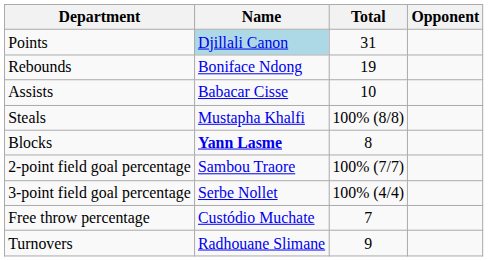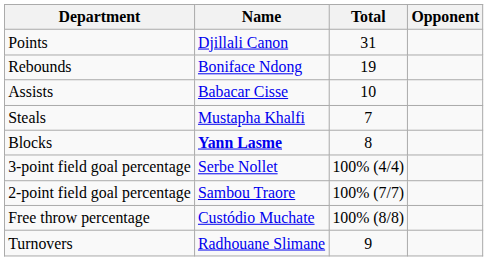 <table class=wikitable>
 <tr>
 <th>Department</th>
 <th>Name</th>
 <th>Total</th>
 <th>Opponent</th>
 </tr>
 <tr>
 <td>Points</td>
-<td style="background: lightblue;"> <a href='#'>Djillali Canon</a></td>
+<td> <a href='#'>Djillali Canon</a></td>
 <td align=center>31</td>
 <td></td>
 </tr>
 <tr>
 <td>Rebounds</td>
 <td> <a href='#'>Boniface Ndong</a></td>
 <td align=center>19</td>
 <td></td>
 </tr>
 <tr>
 <td>Assists</td>
 <td> <a href='#'>Babacar Cisse</a></td>
 <td align=center>10</td>
 <td></td>
 </tr>
 <tr>
 <td>Steals</td>
 <td> <a href='#'>Mustapha Khalfi</a></td>
-<td align=center>100% (8/8)</td>
+<td align=center>7</td>
 <td></td>
 </tr>
 <tr>
 <td>Blocks</td>
 <td><strong> <a href='#'>Yann Lasme</a></strong></td>
 <td align=center>8</td>
 <td></td>
 </tr>
 <tr>
+<td>3-point field goal percentage</td>
+<td> <a href='#'>Serbe Nollet</a></td>
+<td align=center>100% (4/4)</td>
+<td></td>
+</tr>
+<tr>
 <td>2-point field goal percentage</td>
 <td> <a href='#'>Sambou Traore</a></td>
 <td align=center>100% (7/7)</td>
 <td></td>
 </tr>
 <tr>
-<td>3-point field goal percentage</td>
-<td> <a href='#'>Serbe Nollet</a></td>
-<td align=center>100% (4/4)</td>
-<td></td>
-</tr>
-<tr>
 <td>Free throw percentage</td>
 <td> <a href='#'>Custódio Muchate</a></td>
-<td align=center>7</td>
+<td align=center>100% (8/8)</td>
 <td></td>
 </tr>
 <tr>
 <td>Turnovers</td>
 <td> <a href='#'>Radhouane Slimane</a></td>
 <td align=center>9</td>
 <td></td>
 </tr>
 </table>
